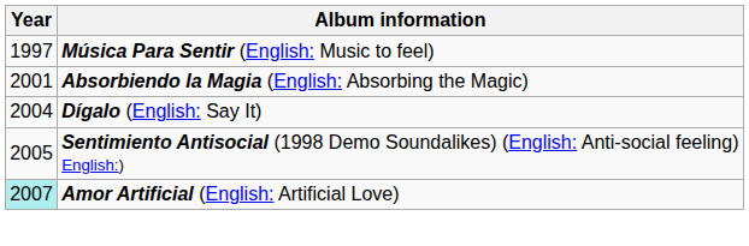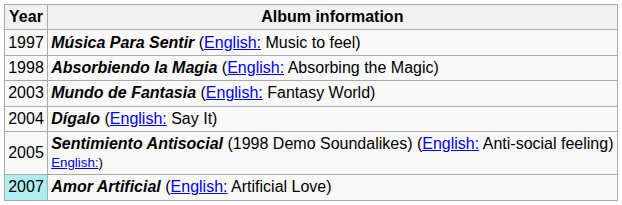 <table class="wikitable">
 <tr>
 <th>Year</th>
 <th>Album information</th>
 </tr>
 <tr>
 <td>1997</td>
 <td><strong><em>Música Para Sentir</em></strong> (<a href='#'>English:</a> Music to feel)</td>
 </tr>
 <tr>
-<td>2001</td>
+<td>1998</td>
 <td><strong><em>Absorbiendo la Magia</em></strong> (<a href='#'>English:</a> Absorbing the Magic)</td>
+</tr>
+<tr>
+<td>2003</td>
+<td><strong><em>Mundo de Fantasia</em></strong> (<a href='#'>English:</a> Fantasy World)</td>
 </tr>
 <tr>
 <td>2004</td>
 <td><strong><em>Dígalo</em></strong> (<a href='#'>English:</a> Say It)</td>
 </tr>
 <tr>
 <td>2005</td>
 <td><strong><em>Sentimiento Antisocial</em></strong> (1998 Demo Soundalikes) (<a href='#'>English:</a> Anti-social feeling)<br><small><a href='#'>English:</a>)</small></td>
 </tr>
 <tr>
 <td style="background: paleturquoise;">2007</td>
 <td><strong><em>Amor Artificial</em></strong> (<a href='#'>English:</a> Artificial Love)</td>
 </tr>
 </table>
